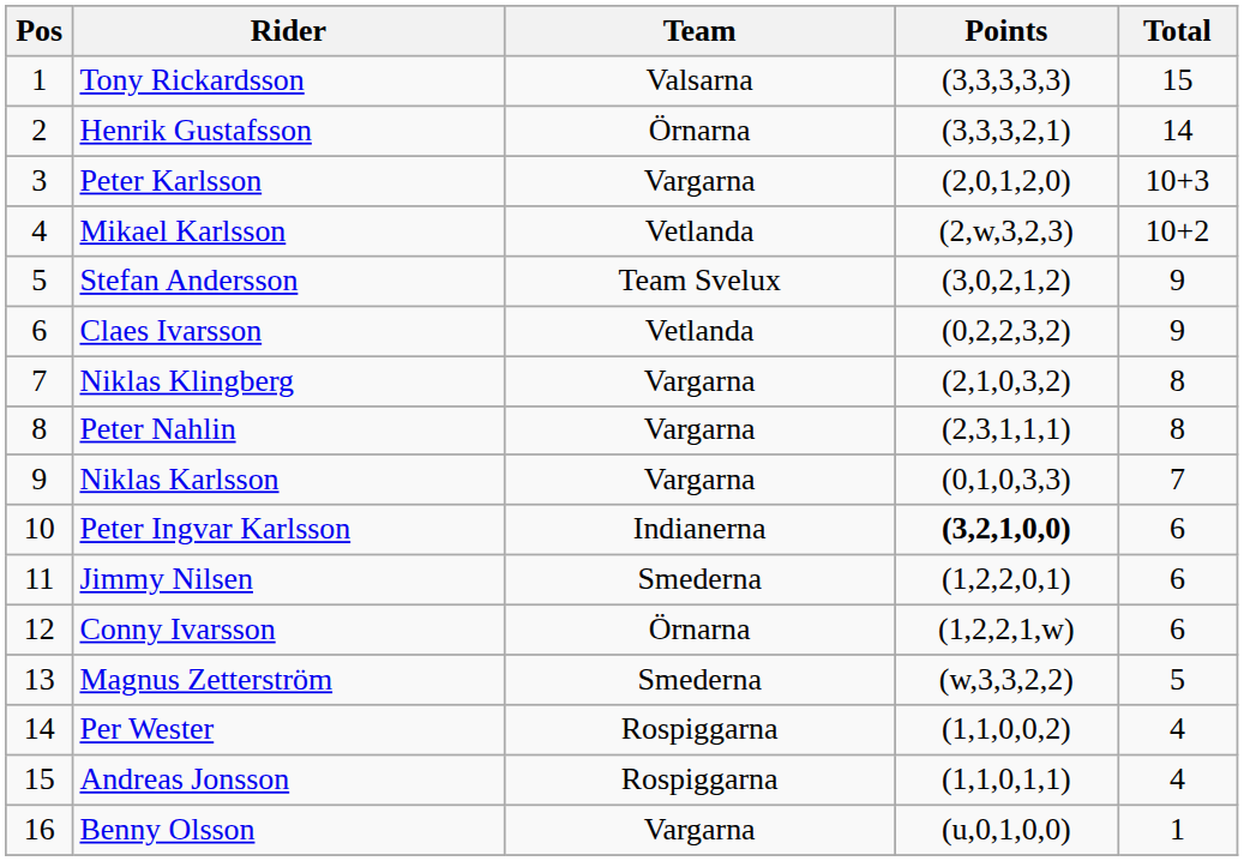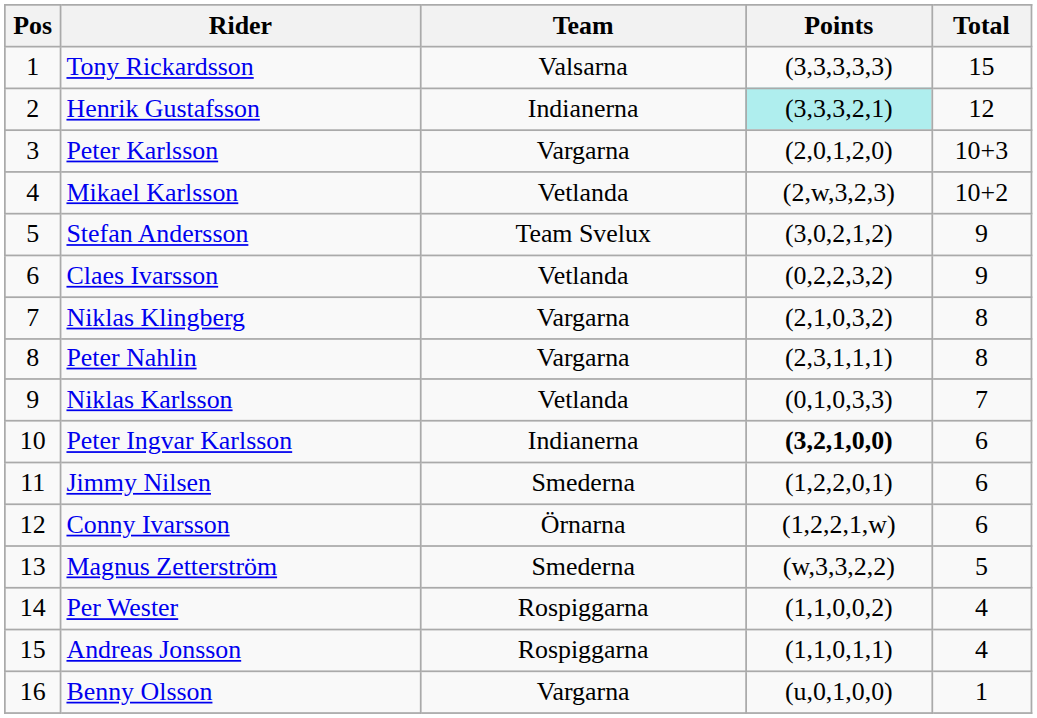 <table class=wikitable style="font-size:93%;">
 <tr>
 <th width=25px>Pos</th>
 <th width=200px>Rider</th>
 <th width=180px>Team</th>
 <th width=100px>Points</th>
 <th width=50px>Total</th>
 </tr>
 <tr align=center>
 <td>1</td>
 <td align=left><a href='#'>Tony Rickardsson</a></td>
 <td>Valsarna</td>
 <td>(3,3,3,3,3)</td>
 <td>15</td>
 </tr>
 <tr align=center>
 <td>2</td>
 <td align=left><a href='#'>Henrik Gustafsson</a></td>
-<td>Örnarna</td>
-<td>(3,3,3,2,1)</td>
-<td>14</td>
+<td>Indianerna</td>
+<td style="background: paleturquoise;">(3,3,3,2,1)</td>
+<td>12</td>
 </tr>
 <tr align=center>
 <td>3</td>
 <td align=left><a href='#'>Peter Karlsson</a></td>
 <td>Vargarna</td>
 <td>(2,0,1,2,0)</td>
 <td>10+3</td>
 </tr>
 <tr align=center>
 <td>4</td>
 <td align=left><a href='#'>Mikael Karlsson</a></td>
 <td>Vetlanda</td>
 <td>(2,w,3,2,3)</td>
 <td>10+2</td>
 </tr>
 <tr align=center>
 <td>5</td>
 <td align=left><a href='#'>Stefan Andersson</a></td>
 <td>Team Svelux</td>
 <td>(3,0,2,1,2)</td>
 <td>9</td>
 </tr>
 <tr align=center>
 <td>6</td>
 <td align=left><a href='#'>Claes Ivarsson</a></td>
 <td>Vetlanda</td>
 <td>(0,2,2,3,2)</td>
 <td>9</td>
 </tr>
 <tr align=center>
 <td>7</td>
 <td align=left><a href='#'>Niklas Klingberg</a></td>
 <td>Vargarna</td>
 <td>(2,1,0,3,2)</td>
 <td>8</td>
 </tr>
 <tr align=center>
 <td>8</td>
 <td align=left><a href='#'>Peter Nahlin</a></td>
 <td>Vargarna</td>
 <td>(2,3,1,1,1)</td>
 <td>8</td>
 </tr>
 <tr align=center>
 <td>9</td>
 <td align=left><a href='#'>Niklas Karlsson</a></td>
-<td>Vargarna</td>
+<td>Vetlanda</td>
 <td>(0,1,0,3,3)</td>
 <td>7</td>
 </tr>
 <tr align=center>
 <td>10</td>
 <td align=left><a href='#'>Peter Ingvar Karlsson</a></td>
 <td>Indianerna</td>
 <td><strong>(3,2,1,0,0)</strong></td>
 <td>6</td>
 </tr>
 <tr align=center>
 <td>11</td>
 <td align=left><a href='#'>Jimmy Nilsen</a></td>
 <td>Smederna</td>
 <td>(1,2,2,0,1)</td>
 <td>6</td>
 </tr>
 <tr align=center>
 <td>12</td>
 <td align=left><a href='#'>Conny Ivarsson</a></td>
 <td>Örnarna</td>
 <td>(1,2,2,1,w)</td>
 <td>6</td>
 </tr>
 <tr align=center>
 <td>13</td>
 <td align=left><a href='#'>Magnus Zetterström</a></td>
 <td>Smederna</td>
 <td>(w,3,3,2,2)</td>
 <td>5</td>
 </tr>
 <tr align=center>
 <td>14</td>
 <td align=left><a href='#'>Per Wester</a></td>
 <td>Rospiggarna</td>
 <td>(1,1,0,0,2)</td>
 <td>4</td>
 </tr>
 <tr align=center>
 <td>15</td>
 <td align=left><a href='#'>Andreas Jonsson</a></td>
 <td>Rospiggarna</td>
 <td>(1,1,0,1,1)</td>
 <td>4</td>
 </tr>
 <tr align=center>
 <td>16</td>
 <td align=left><a href='#'>Benny Olsson</a></td>
 <td>Vargarna</td>
 <td>(u,0,1,0,0)</td>
 <td>1</td>
 </tr>
 </table>
